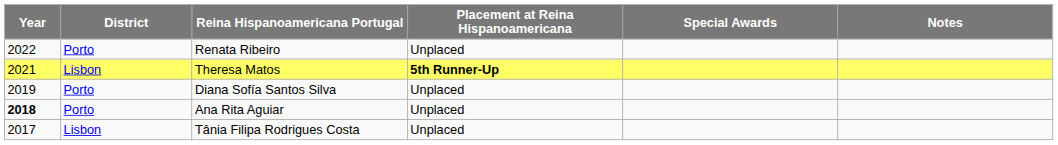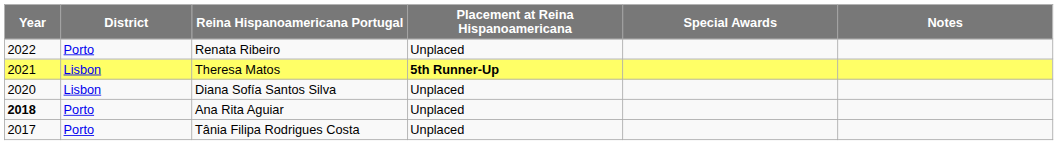 <table class="wikitable " style="font-size: 95%;">
 <tr>
 <th width="60" style="background-color:#787878;color:#FFFFFF;">Year</th>
 <th width="150" style="background-color:#787878;color:#FFFFFF;">District</th>
 <th width="250" style="background-color:#787878;color:#FFFFFF;">Reina Hispanoamericana Portugal</th>
 <th width="250" style="background-color:#787878;color:#FFFFFF;">Placement at Reina Hispanoamericana</th>
 <th width="250" style="background-color:#787878;color:#FFFFFF;">Special Awards</th>
 <th width="250" style="background-color:#787878;color:#FFFFFF;">Notes</th>
 </tr>
 <tr>
 <td>2022</td>
 <td><a href='#'>Porto</a></td>
 <td>Renata Ribeiro</td>
 <td>Unplaced</td>
 <td></td>
 <td></td>
 </tr>
 <tr style="background-color:#FFFF66; ">
 <td>2021</td>
 <td><a href='#'>Lisbon</a></td>
 <td>Theresa Matos</td>
 <td><strong>5th Runner-Up</strong></td>
 <td></td>
 <td></td>
 </tr>
 <tr>
-<td>2019</td>
-<td><a href='#'>Porto</a></td>
+<td>2020</td>
+<td><a href='#'>Lisbon</a></td>
 <td>Diana Sofía Santos Silva</td>
 <td>Unplaced</td>
 <td></td>
 <td></td>
 </tr>
 <tr>
 <td><strong>2018</strong></td>
 <td><a href='#'>Porto</a></td>
 <td>Ana Rita Aguiar</td>
 <td>Unplaced</td>
 <td></td>
 <td></td>
 </tr>
 <tr>
 <td>2017</td>
-<td><a href='#'>Lisbon</a></td>
+<td><a href='#'>Porto</a></td>
 <td>Tânia Filipa Rodrigues Costa</td>
 <td>Unplaced</td>
 <td></td>
 <td></td>
 </tr>
 </table>
